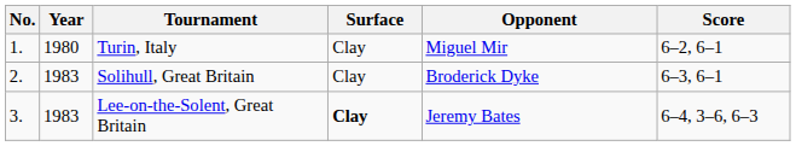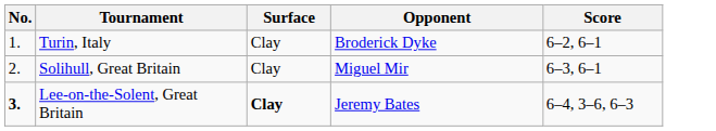 <table class="sortable wikitable" style=font-size:97%>
 <tr>
 <th width=20>No.</th>
-<th width=40>Year</th>
 <th width=200>Tournament</th>
 <th width=75>Surface</th>
 <th width=200>Opponent</th>
 <th style="width:110px" class=unsortable>Score</th>
 </tr>
 <tr>
 <td>1.</td>
-<td>1980</td>
 <td><a href='#'>Turin</a>, Italy</td>
 <td>Clay</td>
-<td> <a href='#'>Miguel Mir</a></td>
+<td> <a href='#'>Broderick Dyke</a></td>
 <td>6–2, 6–1</td>
 </tr>
 <tr>
 <td>2.</td>
-<td>1983</td>
 <td><a href='#'>Solihull</a>, Great Britain</td>
 <td>Clay</td>
-<td> <a href='#'>Broderick Dyke</a></td>
+<td> <a href='#'>Miguel Mir</a></td>
 <td>6–3, 6–1</td>
 </tr>
 <tr>
-<td>3.</td>
-<td>1983</td>
+<td><strong>3.</strong></td>
 <td><a href='#'>Lee-on-the-Solent</a>, Great Britain</td>
 <td><strong>Clay</strong></td>
 <td> <a href='#'>Jeremy Bates</a></td>
 <td>6–4, 3–6, 6–3</td>
 </tr>
 </table>
